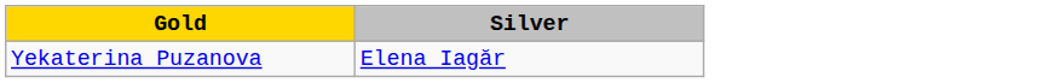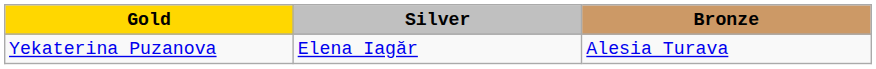 <table class="wikitable" style="text-align:left">
 <tr align="center">
 <td width=200 bgcolor=gold><strong>Gold</strong></td>
 <td width=200 bgcolor=silver><strong>Silver</strong></td>
+<td width=200 bgcolor=CC9966><strong>Bronze</strong></td>
 </tr>
 <tr>
 <td><a href='#'>Yekaterina Puzanova</a><br><em></em></td>
 <td><a href='#'>Elena Iagăr</a><br><em></em></td>
+<td><a href='#'>Alesia Turava</a><br><em></em></td>
 </tr>
 </table>
